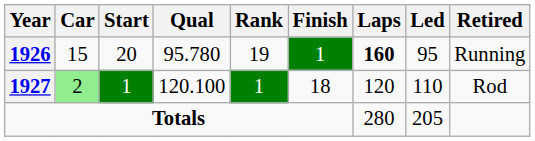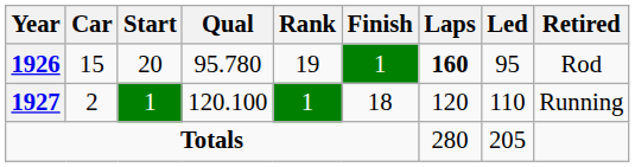 <table class="wikitable" style="text-align:center">
 <tr>
 <th>Year</th>
 <th>Car</th>
 <th>Start</th>
 <th>Qual</th>
 <th>Rank</th>
 <th>Finish</th>
 <th>Laps</th>
 <th>Led</th>
 <th>Retired</th>
 </tr>
 <tr>
 <th><a href='#'>1926</a></th>
 <td>15</td>
 <td>20</td>
 <td>95.780</td>
 <td>19</td>
 <td style="background:green;color:white">1</td>
 <td><strong>160</strong></td>
 <td>95</td>
-<td>Running</td>
+<td>Rod</td>
 </tr>
 <tr>
 <th><a href='#'>1927</a></th>
-<td style="background: lightgreen;">2</td>
+<td>2</td>
 <td style="background:green;color:white">1</td>
 <td>120.100</td>
 <td style="background:green;color:white">1</td>
 <td>18</td>
 <td>120</td>
 <td>110</td>
-<td>Rod</td>
+<td>Running</td>
 </tr>
 <tr>
 <td colspan=6><strong>Totals</strong></td>
 <td>280</td>
 <td>205</td>
 <td></td>
 </tr>
 </table>
